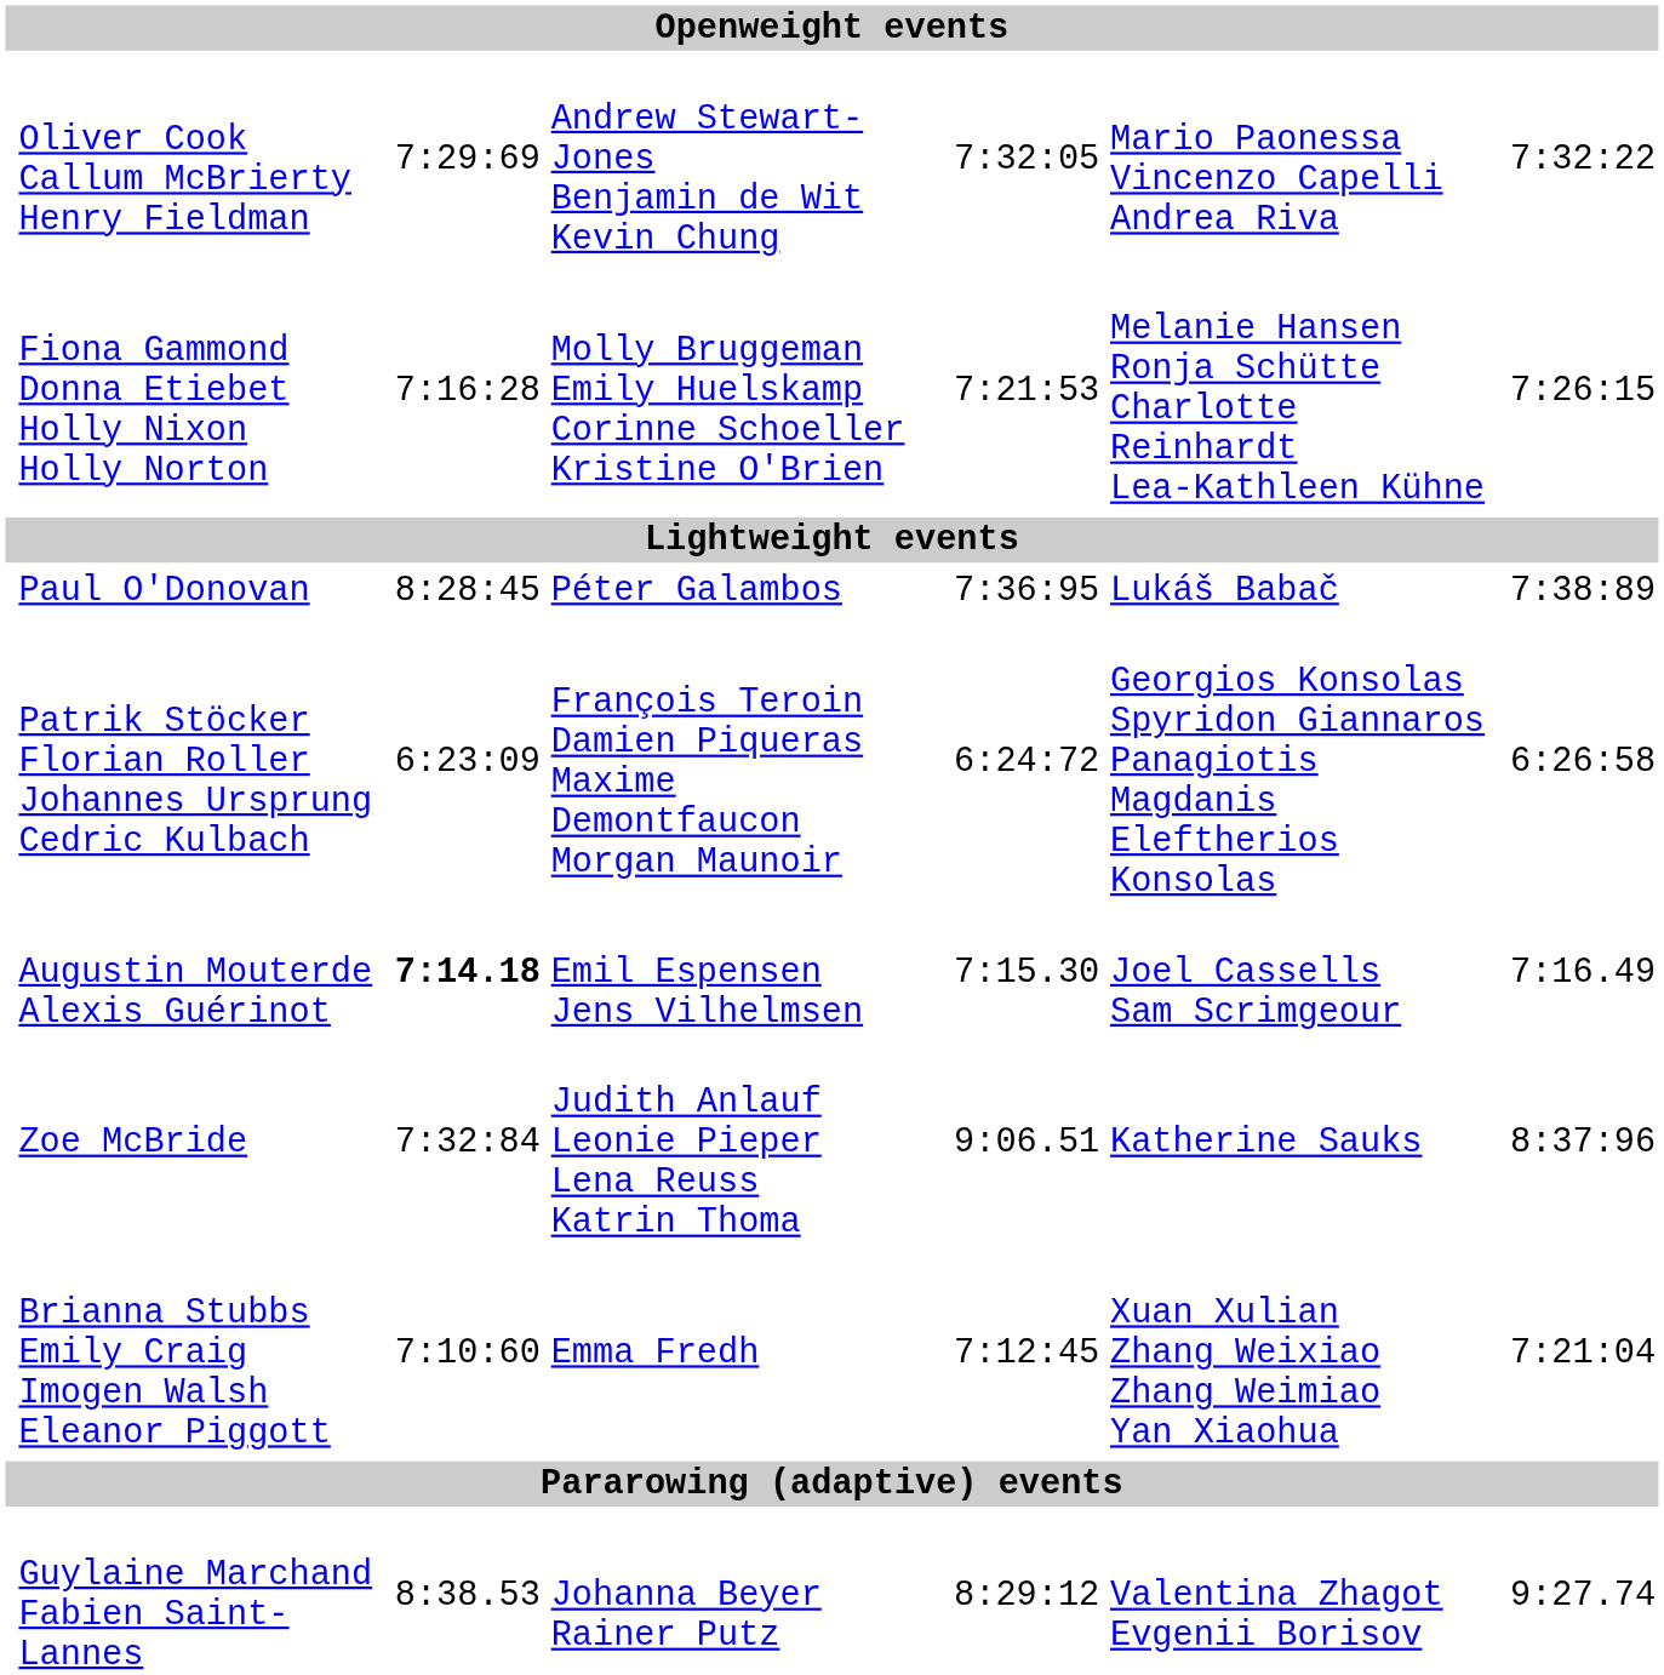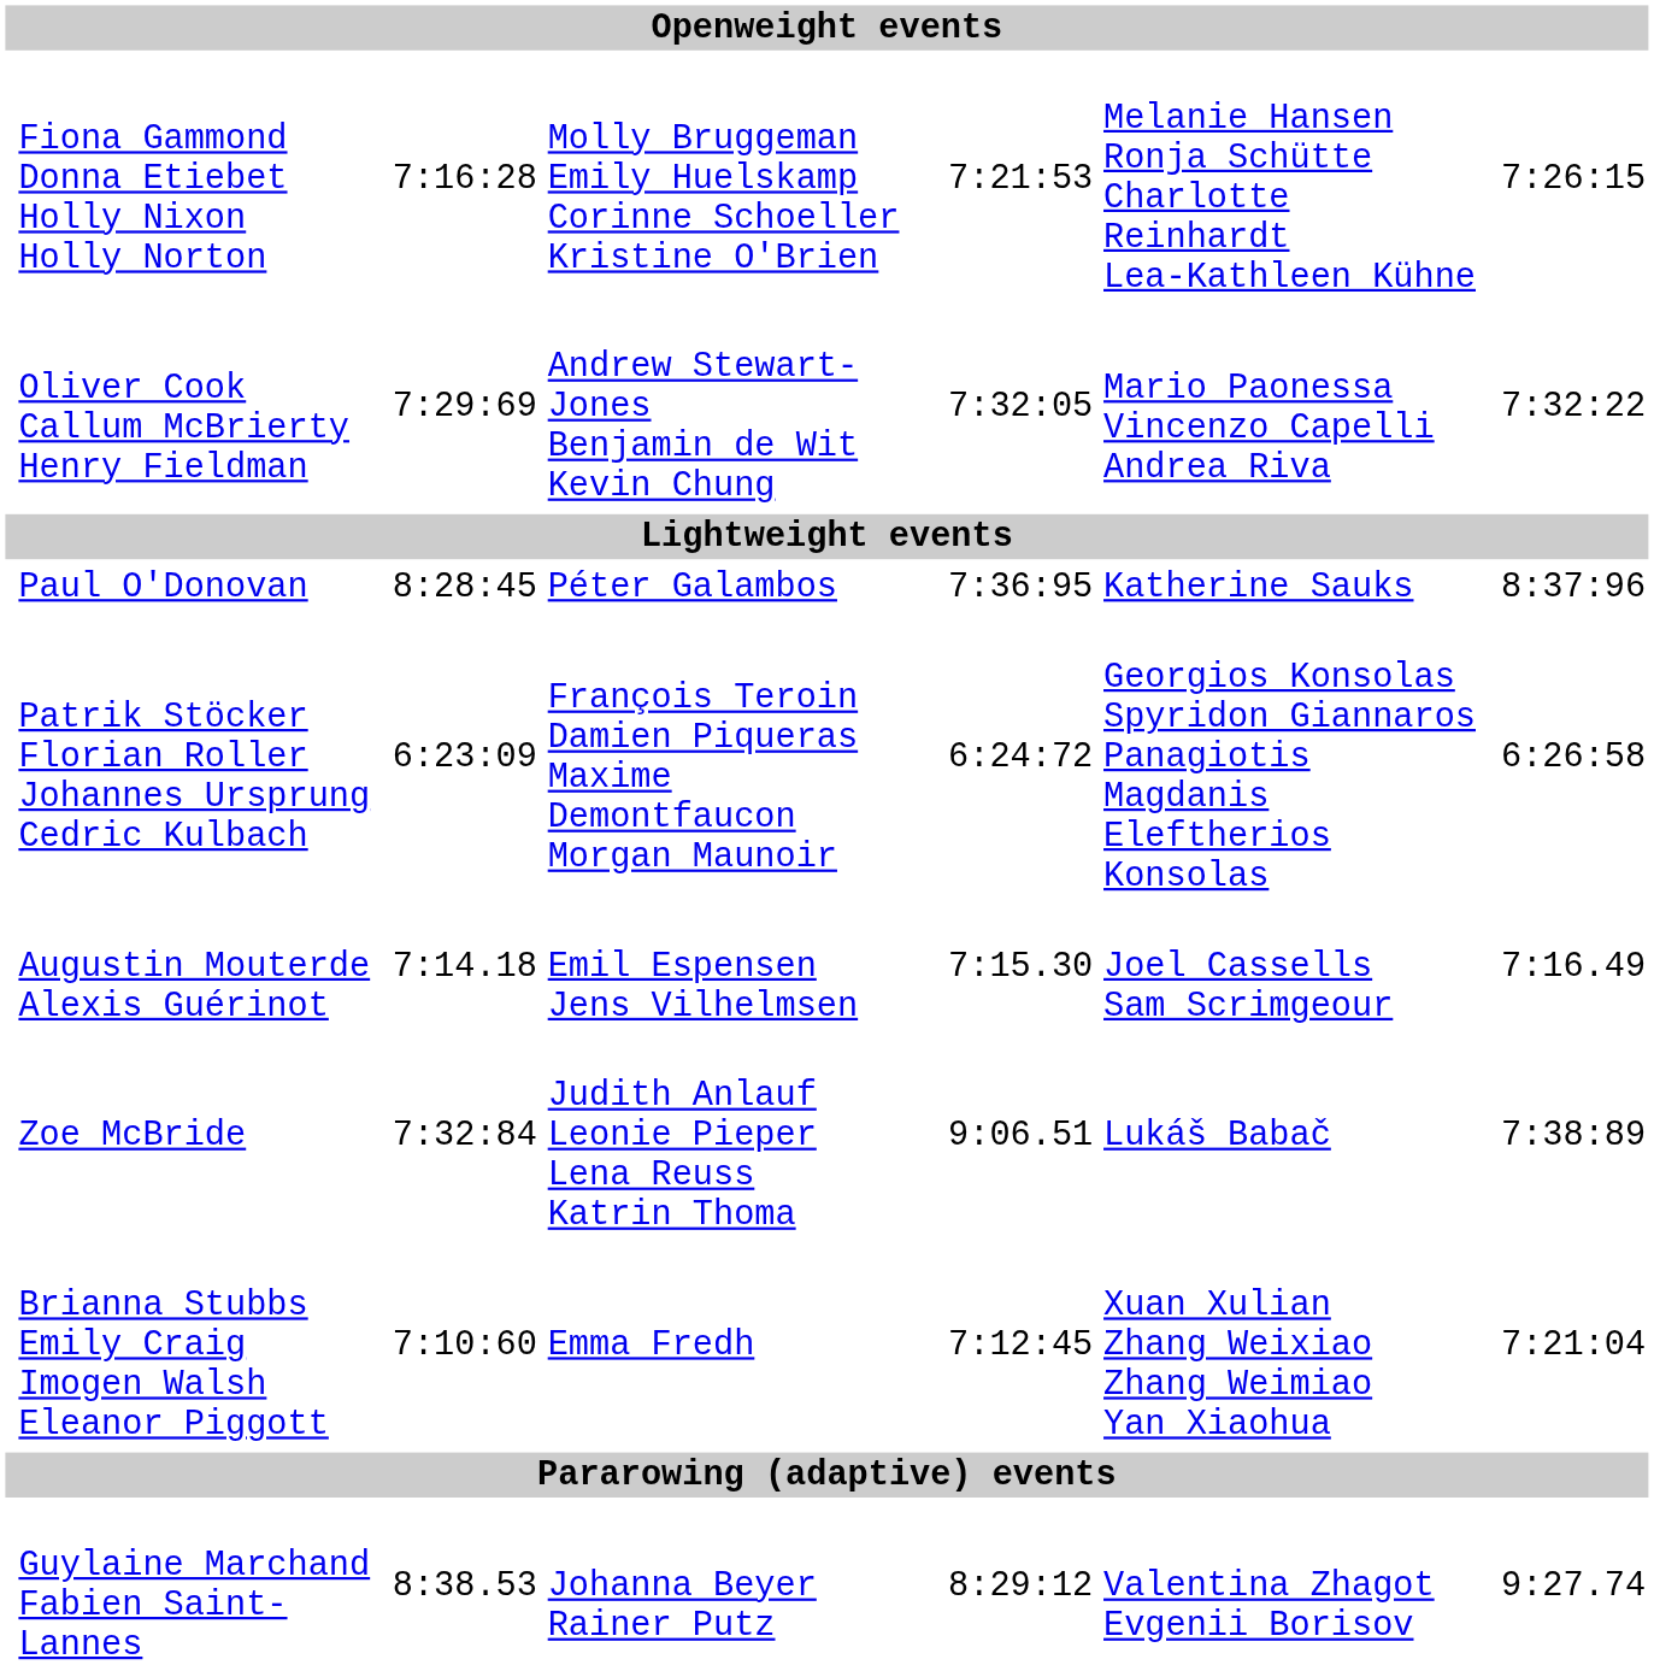 <table>
 <tr>
 <th colspan="7" style="background-color:#CCC;">Openweight events</th>
+</tr>
+<tr>
+<td><br></td>
+<td><br><a href='#'>Fiona Gammond</a><br><a href='#'>Donna Etiebet</a><br><a href='#'>Holly Nixon</a><br><a href='#'>Holly Norton</a></td>
+<td>7:16:28</td>
+<td><br><a href='#'>Molly Bruggeman</a><br><a href='#'>Emily Huelskamp</a><br><a href='#'>Corinne Schoeller</a><br><a href='#'>Kristine O'Brien</a></td>
+<td>7:21:53</td>
+<td><br><a href='#'>Melanie Hansen</a><br><a href='#'>Ronja Schütte</a><br><a href='#'>Charlotte Reinhardt</a><br><a href='#'>Lea-Kathleen Kühne</a></td>
+<td>7:26:15</td>
 </tr>
 <tr>
 <td><br></td>
 <td><br><a href='#'>Oliver Cook</a><br><a href='#'>Callum McBrierty</a><br><a href='#'>Henry Fieldman</a></td>
 <td>7:29:69</td>
 <td><br><a href='#'>Andrew Stewart-Jones</a><br><a href='#'>Benjamin de Wit</a><br><a href='#'>Kevin Chung</a></td>
 <td>7:32:05</td>
 <td><br><a href='#'>Mario Paonessa</a><br><a href='#'>Vincenzo Capelli</a><br><a href='#'>Andrea Riva</a></td>
 <td>7:32:22</td>
 </tr>
 <tr>
-<td><br></td>
-<td><br><a href='#'>Fiona Gammond</a><br><a href='#'>Donna Etiebet</a><br><a href='#'>Holly Nixon</a><br><a href='#'>Holly Norton</a></td>
-<td>7:16:28</td>
-<td><br><a href='#'>Molly Bruggeman</a><br><a href='#'>Emily Huelskamp</a><br><a href='#'>Corinne Schoeller</a><br><a href='#'>Kristine O'Brien</a></td>
-<td>7:21:53</td>
-<td><br><a href='#'>Melanie Hansen</a><br><a href='#'>Ronja Schütte</a><br><a href='#'>Charlotte Reinhardt</a><br><a href='#'>Lea-Kathleen Kühne</a></td>
-<td>7:26:15</td>
-</tr>
-<tr>
 <th colspan="7" style="background-color:#CCC;">Lightweight events</th>
 </tr>
 <tr>
 <td><br></td>
 <td><a href='#'>Paul O'Donovan</a><br></td>
 <td>8:28:45</td>
 <td><a href='#'>Péter Galambos</a><br></td>
 <td>7:36:95</td>
-<td><a href='#'>Lukáš Babač</a><br></td>
-<td>7:38:89</td>
+<td><a href='#'>Katherine Sauks</a><br></td>
+<td>8:37:96</td>
 </tr>
 <tr>
 <td><br></td>
 <td><br><a href='#'>Patrik Stöcker</a><br><a href='#'>Florian Roller</a><br><a href='#'>Johannes Ursprung</a><br><a href='#'>Cedric Kulbach</a></td>
 <td>6:23:09</td>
 <td><br><a href='#'>François Teroin</a><br><a href='#'>Damien Piqueras</a><br><a href='#'>Maxime Demontfaucon</a><br><a href='#'>Morgan Maunoir</a></td>
 <td>6:24:72</td>
 <td><br><a href='#'>Georgios Konsolas</a><br><a href='#'>Spyridon Giannaros</a><br><a href='#'>Panagiotis Magdanis</a><br><a href='#'>Eleftherios Konsolas</a></td>
 <td>6:26:58</td>
 </tr>
 <tr>
 <td><br></td>
 <td><br><a href='#'>Augustin Mouterde</a><br><a href='#'>Alexis Guérinot</a></td>
-<td><strong>7:14.18</strong></td>
+<td>7:14.18</td>
 <td><br><a href='#'>Emil Espensen</a><br><a href='#'>Jens Vilhelmsen</a></td>
 <td>7:15.30</td>
 <td><br><a href='#'>Joel Cassells</a><br><a href='#'>Sam Scrimgeour</a></td>
 <td>7:16.49</td>
 </tr>
 <tr>
 <td><br></td>
 <td><a href='#'>Zoe McBride</a><br></td>
 <td>7:32:84</td>
 <td><br><a href='#'>Judith Anlauf</a><br><a href='#'>Leonie Pieper</a><br><a href='#'>Lena Reuss</a><br><a href='#'>Katrin Thoma</a></td>
 <td>9:06.51</td>
-<td><a href='#'>Katherine Sauks</a><br></td>
-<td>8:37:96</td>
+<td><a href='#'>Lukáš Babač</a><br></td>
+<td>7:38:89</td>
 </tr>
 <tr>
 <td><br></td>
 <td><br><a href='#'>Brianna Stubbs</a><br><a href='#'>Emily Craig</a><br><a href='#'>Imogen Walsh</a><br><a href='#'>Eleanor Piggott</a></td>
 <td>7:10:60</td>
 <td><a href='#'>Emma Fredh</a><br></td>
 <td>7:12:45</td>
 <td><br><a href='#'>Xuan Xulian</a><br><a href='#'>Zhang Weixiao</a><br><a href='#'>Zhang Weimiao</a><br><a href='#'>Yan Xiaohua</a></td>
 <td>7:21:04</td>
 </tr>
 <tr>
 <th colspan="7" style="background-color:#CCC;">Pararowing (adaptive) events</th>
 </tr>
 <tr>
 <td><br></td>
 <td><br><a href='#'>Guylaine Marchand</a><br><a href='#'>Fabien Saint-Lannes</a></td>
 <td>8:38.53</td>
 <td><br><a href='#'>Johanna Beyer</a><br><a href='#'>Rainer Putz</a></td>
 <td>8:29:12</td>
 <td><br><a href='#'>Valentina Zhagot</a><br><a href='#'>Evgenii Borisov</a></td>
 <td>9:27.74</td>
 </tr>
 </table>
